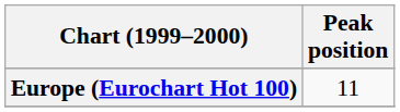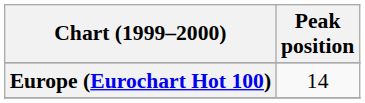 <table class="wikitable sortable plainrowheaders" style="text-align:center">
 <tr>
 <th>Chart (1999–2000)</th>
 <th>Peak<br>position</th>
 </tr>
 <tr>
 </tr>
 <tr>
 </tr>
 <tr>
 <th scope="row">Europe (<a href='#'>Eurochart Hot 100</a>)</th>
-<td>11</td>
+<td>14</td>
 </tr>
 <tr>
 </tr>
 <tr>
 </tr>
 <tr>
 </tr>
 <tr>
 </tr>
 <tr>
 </tr>
 <tr>
 </tr>
 <tr>
 </tr>
 <tr>
 </tr>
 <tr>
 </tr>
 </table>
